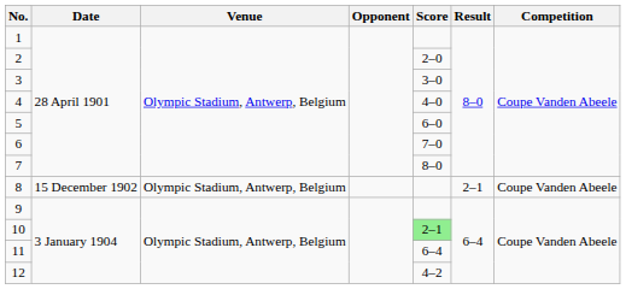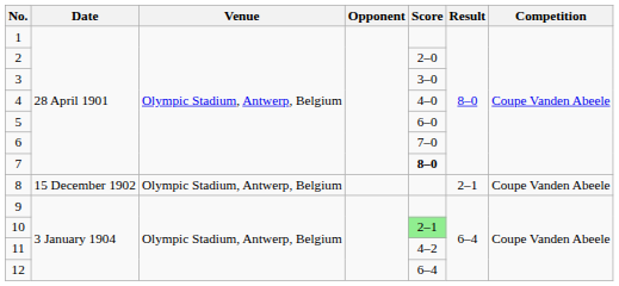 <table class="wikitable sortable">
 <tr>
 <th scope="col">No.</th>
 <th scope="col">Date</th>
 <th scope="col">Venue</th>
 <th scope="col">Opponent</th>
 <th scope="col">Score</th>
 <th scope="col">Result</th>
 <th scope="col">Competition</th>
 </tr>
 <tr>
 <td align="center">1</td>
 <td rowspan="7">28 April 1901</td>
 <td rowspan="7"><a href='#'>Olympic Stadium</a>, <a href='#'>Antwerp</a>, Belgium</td>
 <td rowspan="7"></td>
 <td></td>
 <td rowspan="7" style="text-align:center"><a href='#'>8–0</a></td>
 <td rowspan="7"><a href='#'>Coupe Vanden Abeele</a></td>
 </tr>
 <tr>
 <td align="center">2</td>
 <td align="center">2–0</td>
 </tr>
 <tr>
 <td align="center">3</td>
 <td align="center">3–0</td>
 </tr>
 <tr>
 <td align="center">4</td>
 <td align="center">4–0</td>
 </tr>
 <tr>
 <td align="center">5</td>
 <td align="center">6–0</td>
 </tr>
 <tr>
 <td align="center">6</td>
 <td align="center">7–0</td>
 </tr>
 <tr>
 <td align="center">7</td>
-<td align="center">8–0</td>
+<td align="center"><strong>8–0</strong></td>
 </tr>
 <tr>
 <td align="center">8</td>
 <td>15 December 1902</td>
 <td>Olympic Stadium, Antwerp, Belgium</td>
 <td></td>
 <td></td>
 <td style="text-align:center">2–1</td>
 <td>Coupe Vanden Abeele</td>
 </tr>
 <tr>
 <td align="center">9</td>
 <td rowspan="4">3 January 1904</td>
 <td rowspan="4">Olympic Stadium, Antwerp, Belgium</td>
 <td rowspan="4"></td>
 <td></td>
 <td rowspan="4" style="text-align:center">6–4</td>
 <td rowspan="4">Coupe Vanden Abeele</td>
 </tr>
 <tr>
 <td align="center">10</td>
 <td align="center" style="background: lightgreen;">2–1</td>
 </tr>
 <tr>
 <td align="center">11</td>
-<td align="center">6–4</td>
+<td align="center">4–2</td>
 </tr>
 <tr>
 <td align="center">12</td>
-<td align="center">4–2</td>
+<td align="center">6–4</td>
 </tr>
 </table>
